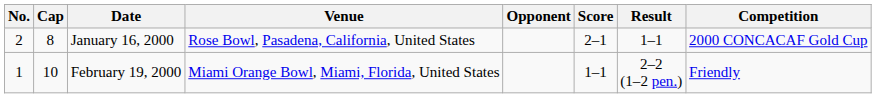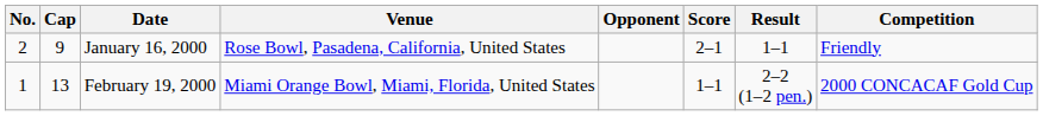 <table class="wikitable sortable">
 <tr>
 <th scope="col">No.</th>
 <th scope="col">Cap</th>
 <th scope="col">Date</th>
 <th scope="col">Venue</th>
 <th scope="col">Opponent</th>
 <th scope="col">Score</th>
 <th scope="col">Result</th>
 <th scope="col">Competition</th>
 </tr>
 <tr>
 <td align="center">2</td>
-<td align="center">8</td>
+<td align="center">9</td>
 <td>January 16, 2000</td>
 <td><a href='#'>Rose Bowl</a>, <a href='#'>Pasadena, California</a>, United States</td>
 <td></td>
 <td align="center">2–1</td>
 <td align="center">1–1</td>
-<td><a href='#'>2000 CONCACAF Gold Cup</a></td>
+<td><a href='#'>Friendly</a></td>
 </tr>
 <tr>
 <td align="center">1</td>
-<td align="center">10</td>
+<td align="center">13</td>
 <td>February 19, 2000</td>
 <td><a href='#'>Miami Orange Bowl</a>, <a href='#'>Miami, Florida</a>, United States</td>
 <td></td>
 <td align="center">1–1</td>
 <td align="center">2–2<br>(1–2 <a href='#'>pen.</a>)</td>
-<td><a href='#'>Friendly</a></td>
+<td><a href='#'>2000 CONCACAF Gold Cup</a></td>
 </tr>
 </table>
